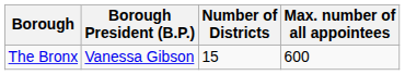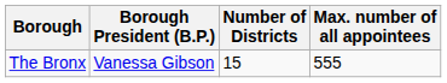 <table class="wikitable">
 <tr>
 <th>Borough</th>
 <th>Borough <br>President (B.P.)</th>
 <th>Number of<br> Districts</th>
 <th>Max. number of<br> all appointees</th>
 </tr>
 <tr>
 <td><a href='#'>The Bronx</a></td>
 <td><a href='#'>Vanessa Gibson</a></td>
 <td>15</td>
-<td>600</td>
+<td>555</td>
 </tr>
 </table>
